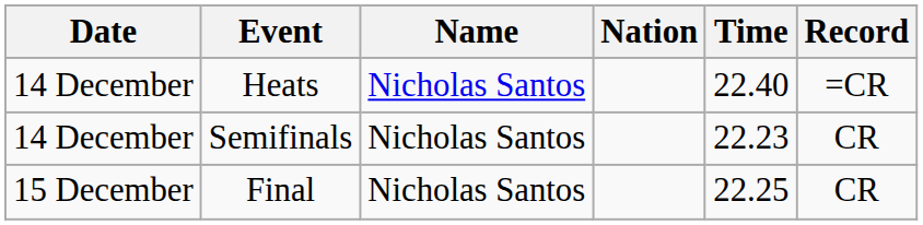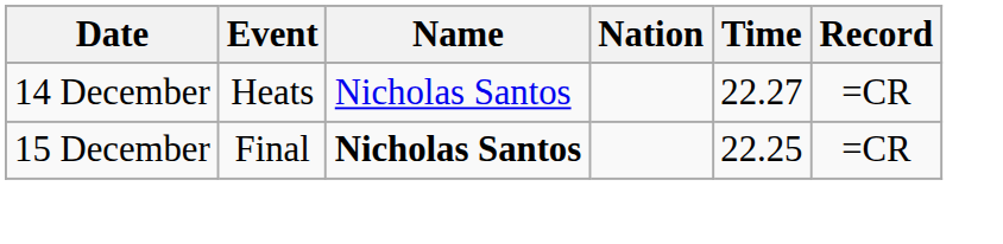 <table class=wikitable style=text-align:center>
 <tr>
 <th>Date</th>
 <th>Event</th>
 <th>Name</th>
 <th>Nation</th>
 <th>Time</th>
 <th>Record</th>
 </tr>
 <tr>
 <td>14 December</td>
 <td>Heats</td>
 <td align=left><a href='#'>Nicholas Santos</a></td>
 <td align=left></td>
-<td>22.40</td>
+<td>22.27</td>
 <td>=CR</td>
-</tr>
-<tr>
-<td>14 December</td>
-<td>Semifinals</td>
-<td align=left>Nicholas Santos</td>
-<td align=left></td>
-<td>22.23</td>
-<td>CR</td>
 </tr>
 <tr>
 <td>15 December</td>
 <td>Final</td>
-<td align=left>Nicholas Santos</td>
+<td align=left><strong>Nicholas Santos</strong></td>
 <td align=left></td>
 <td>22.25</td>
-<td>CR</td>
+<td>=CR</td>
 </tr>
 </table>
